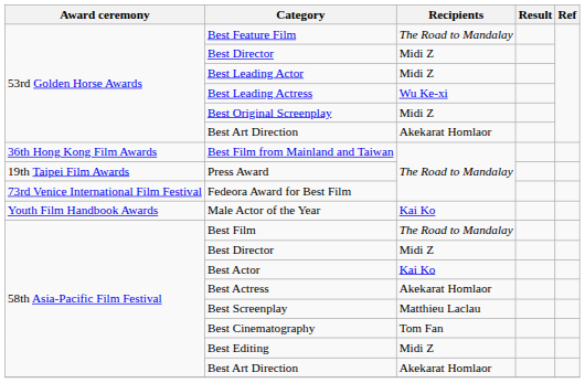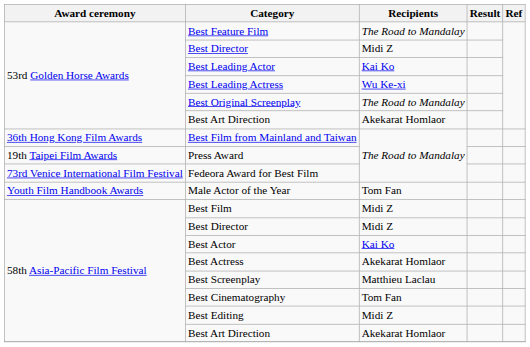 <table class="wikitable sortable">
 <tr>
 <th>Award ceremony</th>
 <th>Category</th>
 <th>Recipients</th>
 <th>Result</th>
 <th>Ref</th>
 </tr>
 <tr>
 <td rowspan="6">53rd <a href='#'>Golden Horse Awards</a></td>
 <td><a href='#'>Best Feature Film</a></td>
 <td><em>The Road to Mandalay</em></td>
 <td></td>
 <td rowspan="6"></td>
 </tr>
 <tr>
 <td><a href='#'>Best Director</a></td>
 <td>Midi Z</td>
 <td></td>
 </tr>
 <tr>
 <td><a href='#'>Best Leading Actor</a></td>
-<td>Midi Z</td>
+<td><a href='#'>Kai Ko</a></td>
 <td></td>
 </tr>
 <tr>
 <td><a href='#'>Best Leading Actress</a></td>
 <td><a href='#'>Wu Ke-xi</a></td>
 <td></td>
 </tr>
 <tr>
 <td><a href='#'>Best Original Screenplay</a></td>
-<td>Midi Z</td>
+<td><em>The Road to Mandalay</em></td>
 <td></td>
 </tr>
 <tr>
 <td>Best Art Direction</td>
 <td>Akekarat Homlaor</td>
 <td></td>
 </tr>
 <tr>
 <td rowspan="1"><a href='#'>36th Hong Kong Film Awards</a></td>
 <td><a href='#'>Best Film from Mainland and Taiwan</a></td>
 <td rowspan="3"><em>The Road to Mandalay</em></td>
 <td></td>
 <td></td>
 </tr>
 <tr>
 <td rowspan="1">19th <a href='#'>Taipei Film Awards</a></td>
 <td>Press Award</td>
 <td></td>
 <td></td>
 </tr>
 <tr>
 <td><a href='#'>73rd Venice International Film Festival</a></td>
 <td>Fedeora Award for Best Film</td>
 <td></td>
 <td></td>
 </tr>
 <tr>
 <td><a href='#'>Youth Film Handbook Awards</a></td>
 <td>Male Actor of the Year</td>
-<td><a href='#'>Kai Ko</a></td>
+<td>Tom Fan</td>
 <td></td>
 <td></td>
 </tr>
 <tr>
 <td rowspan=8>58th <a href='#'>Asia-Pacific Film Festival</a></td>
 <td>Best Film</td>
-<td><em>The Road to Mandalay</em></td>
+<td>Midi Z</td>
 <td></td>
 <td></td>
 </tr>
 <tr>
 <td>Best Director</td>
 <td>Midi Z</td>
 <td></td>
 <td></td>
 </tr>
 <tr>
 <td>Best Actor</td>
 <td><a href='#'>Kai Ko</a></td>
 <td></td>
 <td></td>
 </tr>
 <tr>
 <td>Best Actress</td>
 <td>Akekarat Homlaor</td>
 <td></td>
 <td></td>
 </tr>
 <tr>
 <td>Best Screenplay</td>
 <td>Matthieu Laclau</td>
 <td></td>
 <td></td>
 </tr>
 <tr>
 <td>Best Cinematography</td>
 <td>Tom Fan</td>
 <td></td>
 <td></td>
 </tr>
 <tr>
 <td>Best Editing</td>
 <td>Midi Z</td>
 <td></td>
 <td></td>
 </tr>
 <tr>
 <td>Best Art Direction</td>
 <td>Akekarat Homlaor</td>
 <td></td>
 <td></td>
 </tr>
 <tr>
 </tr>
 </table>
